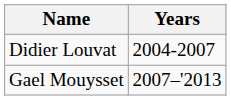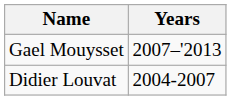 <table class="wikitable" border="1">
 <tr>
 <th>Name</th>
 <th>Years</th>
 </tr>
 <tr>
+<td>Gael Mouysset</td>
+<td>2007–'2013</td>
+</tr>
+<tr>
 <td>Didier Louvat</td>
 <td>2004-2007</td>
 </tr>
-<tr>
-<td>Gael Mouysset</td>
-<td>2007–'2013</td>
-</tr>
 </table>
